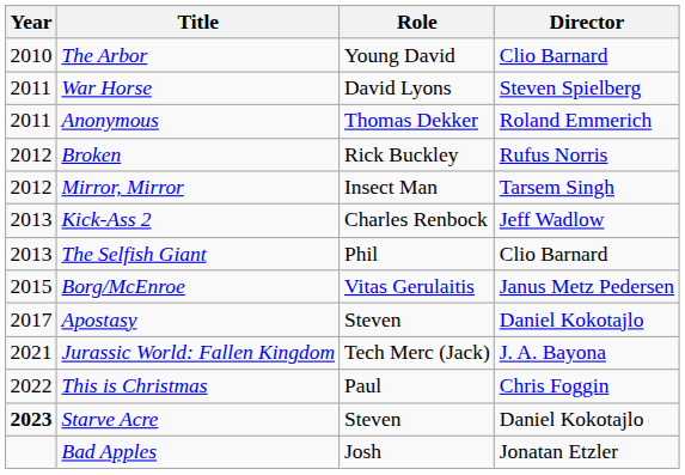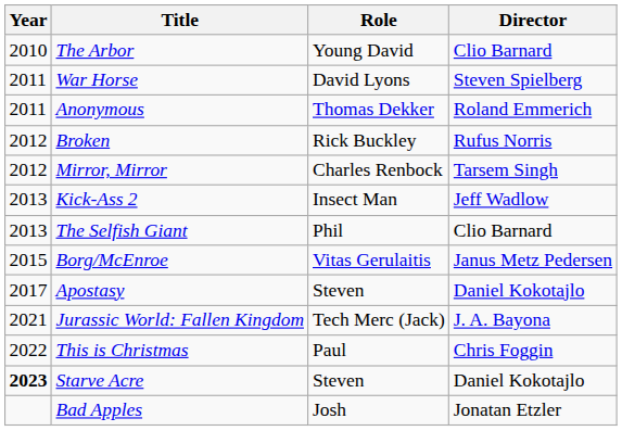 <table class="wikitable sortable">
 <tr>
 <th>Year</th>
 <th>Title</th>
 <th>Role</th>
 <th>Director</th>
 </tr>
 <tr>
 <td>2010</td>
 <td><em><a href='#'>The Arbor</a></em></td>
 <td>Young David</td>
 <td><a href='#'>Clio Barnard</a></td>
 </tr>
 <tr>
 <td>2011</td>
 <td><em><a href='#'>War Horse</a></em></td>
 <td>David Lyons</td>
 <td><a href='#'>Steven Spielberg</a></td>
 </tr>
 <tr>
 <td>2011</td>
 <td><em><a href='#'>Anonymous</a></em></td>
 <td><a href='#'>Thomas Dekker</a></td>
 <td><a href='#'>Roland Emmerich</a></td>
 </tr>
 <tr>
 <td>2012</td>
 <td><em><a href='#'>Broken</a></em></td>
 <td>Rick Buckley</td>
 <td><a href='#'>Rufus Norris</a></td>
 </tr>
 <tr>
 <td>2012</td>
 <td><em><a href='#'>Mirror, Mirror</a></em></td>
-<td>Insect Man</td>
+<td>Charles Renbock</td>
 <td><a href='#'>Tarsem Singh</a></td>
 </tr>
 <tr>
 <td>2013</td>
 <td><em><a href='#'>Kick-Ass 2</a></em></td>
-<td>Charles Renbock</td>
+<td>Insect Man</td>
 <td><a href='#'>Jeff Wadlow</a></td>
 </tr>
 <tr>
 <td>2013</td>
 <td><em><a href='#'>The Selfish Giant</a></em></td>
 <td>Phil</td>
 <td>Clio Barnard</td>
 </tr>
 <tr>
 <td>2015</td>
 <td><em><a href='#'>Borg/McEnroe</a></em></td>
 <td><a href='#'>Vitas Gerulaitis</a></td>
 <td><a href='#'>Janus Metz Pedersen</a></td>
 </tr>
 <tr>
 <td>2017</td>
 <td><em><a href='#'>Apostasy</a></em></td>
 <td>Steven</td>
 <td><a href='#'>Daniel Kokotajlo</a></td>
 </tr>
 <tr>
 <td>2021</td>
 <td><em><a href='#'>Jurassic World: Fallen Kingdom</a></em></td>
 <td>Tech Merc (Jack)</td>
 <td><a href='#'>J. A. Bayona</a></td>
 </tr>
 <tr>
 <td>2022</td>
 <td><em><a href='#'>This is Christmas</a></em></td>
 <td>Paul</td>
 <td><a href='#'>Chris Foggin</a></td>
 </tr>
 <tr>
 <td><strong>2023</strong></td>
 <td><em><a href='#'>Starve Acre</a></em></td>
 <td>Steven</td>
 <td>Daniel Kokotajlo</td>
 </tr>
 <tr>
 <td></td>
 <td><a href='#'><em>Bad Apples</em></a></td>
 <td>Josh</td>
 <td>Jonatan Etzler</td>
 </tr>
 </table>
